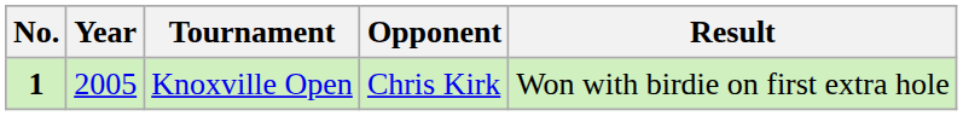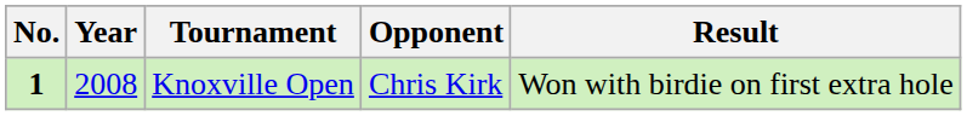 <table class="wikitable" style="font-size:95%;">
 <tr>
 <th>No.</th>
 <th>Year</th>
 <th>Tournament</th>
 <th>Opponent</th>
 <th>Result</th>
 </tr>
 <tr style="background:#D0F0C0;">
 <td align=center><strong>1</strong></td>
-<td><a href='#'>2005</a></td>
+<td><a href='#'>2008</a></td>
 <td><a href='#'>Knoxville Open</a></td>
 <td> <a href='#'>Chris Kirk</a></td>
 <td>Won with birdie on first extra hole</td>
 </tr>
 </table>
